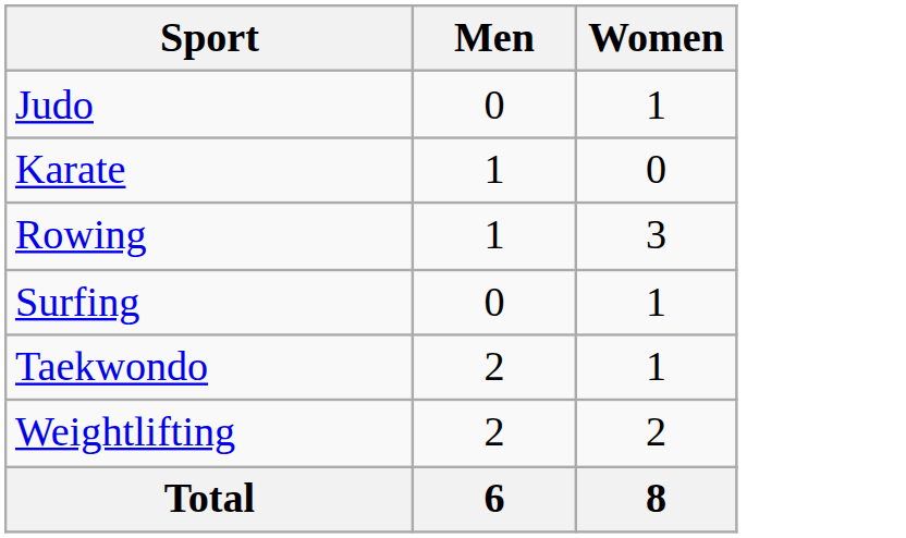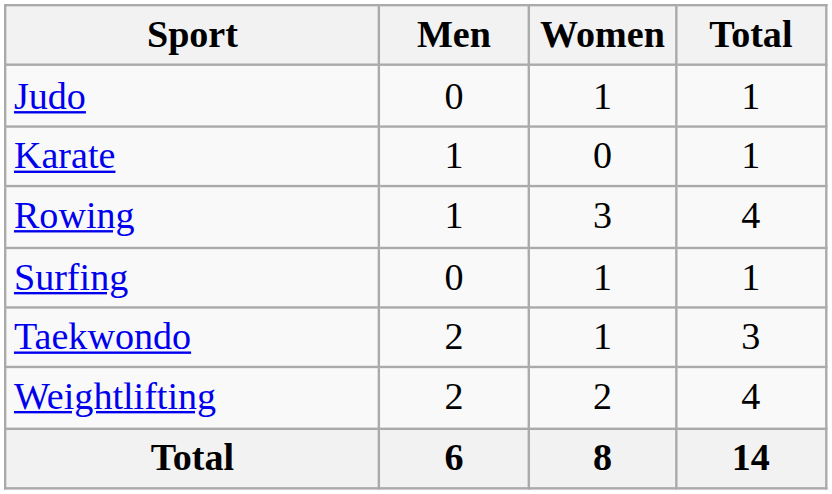 <table class="wikitable sortable" style="text-align:center;">
 <tr>
 <th width=150>Sport</th>
 <th width=55>Men</th>
 <th width=55>Women</th>
+<th width=55>Total</th>
 </tr>
 <tr>
 <td align=left><a href='#'>Judo</a></td>
 <td>0</td>
+<td>1</td>
 <td>1</td>
 </tr>
 <tr>
 <td align=left><a href='#'>Karate</a></td>
 <td>1</td>
 <td>0</td>
+<td>1</td>
 </tr>
 <tr>
 <td align=left><a href='#'>Rowing</a></td>
 <td>1</td>
 <td>3</td>
+<td>4</td>
 </tr>
 <tr>
 <td align=left><a href='#'>Surfing</a></td>
 <td>0</td>
+<td>1</td>
 <td>1</td>
 </tr>
 <tr>
 <td align=left><a href='#'>Taekwondo</a></td>
 <td>2</td>
 <td>1</td>
+<td>3</td>
 </tr>
 <tr>
 <td align=left><a href='#'>Weightlifting</a></td>
 <td>2</td>
 <td>2</td>
+<td>4</td>
 </tr>
 <tr>
 <th>Total</th>
 <th>6</th>
 <th>8</th>
+<th>14</th>
 </tr>
 </table>
